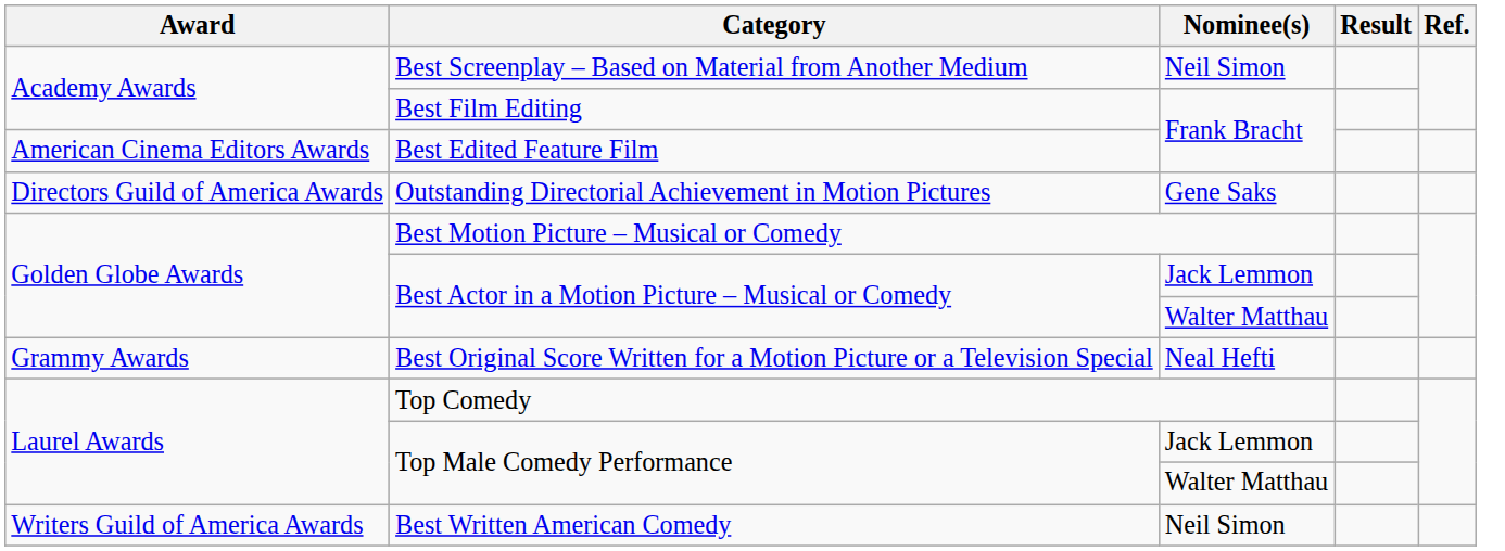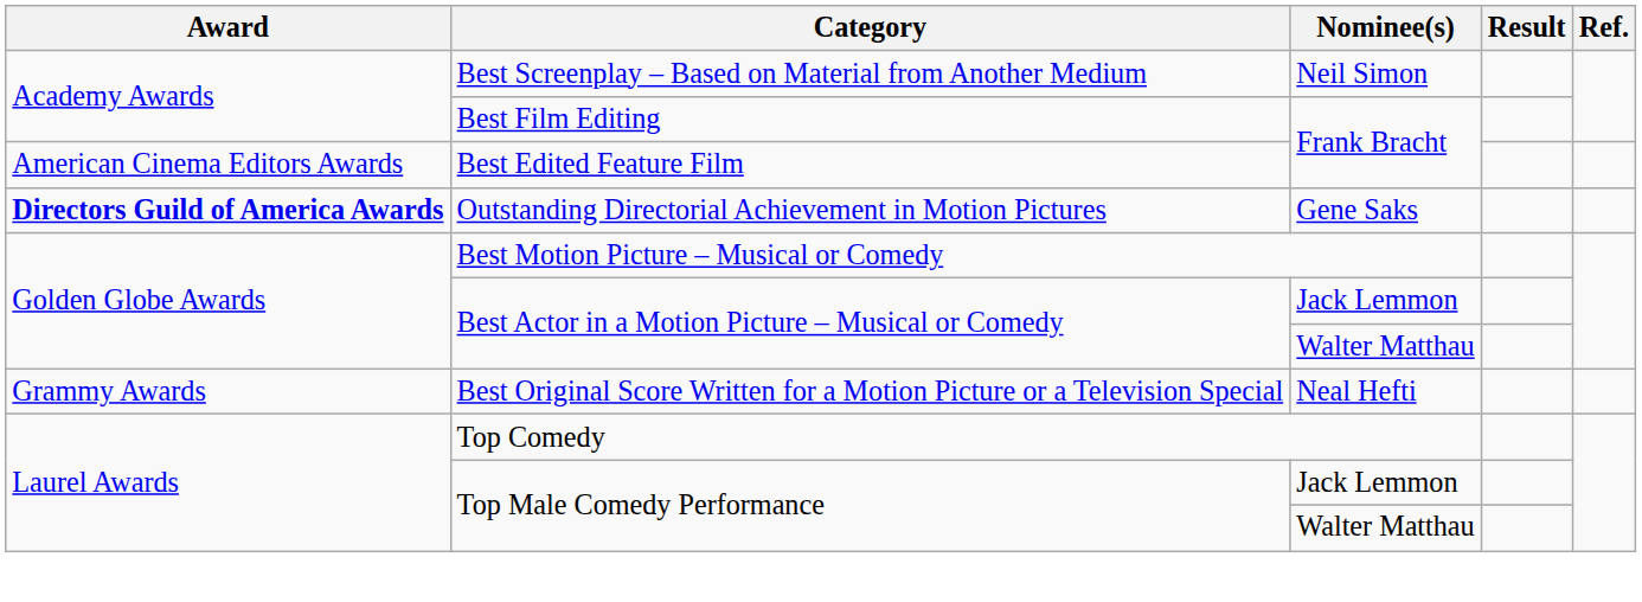 <table class="wikitable plainrowheaders">
 <tr>
 <th>Award</th>
 <th>Category</th>
 <th>Nominee(s)</th>
 <th>Result</th>
 <th>Ref.</th>
 </tr>
 <tr>
 <td rowspan="2"><a href='#'>Academy Awards</a></td>
 <td><a href='#'>Best Screenplay – Based on Material from Another Medium</a></td>
 <td><a href='#'>Neil Simon</a></td>
 <td></td>
 <td align="center" rowspan="2"></td>
 </tr>
 <tr>
 <td><a href='#'>Best Film Editing</a></td>
 <td rowspan="2"><a href='#'>Frank Bracht</a></td>
 <td></td>
 </tr>
 <tr>
 <td><a href='#'>American Cinema Editors Awards</a></td>
 <td><a href='#'>Best Edited Feature Film</a></td>
 <td></td>
 <td align="center"></td>
 </tr>
 <tr>
-<td><a href='#'>Directors Guild of America Awards</a></td>
+<td><strong><a href='#'>Directors Guild of America Awards</a></strong></td>
 <td><a href='#'>Outstanding Directorial Achievement in Motion Pictures</a></td>
 <td><a href='#'>Gene Saks</a></td>
 <td></td>
 <td align="center"></td>
 </tr>
 <tr>
 <td rowspan="3"><a href='#'>Golden Globe Awards</a></td>
 <td colspan="2"><a href='#'>Best Motion Picture – Musical or Comedy</a></td>
 <td></td>
 <td align="center" rowspan="3"></td>
 </tr>
 <tr>
 <td rowspan="2"><a href='#'>Best Actor in a Motion Picture – Musical or Comedy</a></td>
 <td><a href='#'>Jack Lemmon</a></td>
 <td></td>
 </tr>
 <tr>
 <td><a href='#'>Walter Matthau</a></td>
 <td></td>
 </tr>
 <tr>
 <td><a href='#'>Grammy Awards</a></td>
 <td><a href='#'>Best Original Score Written for a Motion Picture or a Television Special</a></td>
 <td><a href='#'>Neal Hefti</a></td>
 <td></td>
 <td align="center"></td>
 </tr>
 <tr>
 <td rowspan="3"><a href='#'>Laurel Awards</a></td>
 <td colspan="2">Top Comedy</td>
 <td></td>
 <td align="center" rowspan="3"></td>
 </tr>
 <tr>
 <td rowspan="2">Top Male Comedy Performance</td>
 <td>Jack Lemmon</td>
 <td></td>
 </tr>
 <tr>
 <td>Walter Matthau</td>
 <td></td>
 </tr>
-<tr>
-<td><a href='#'>Writers Guild of America Awards</a></td>
-<td><a href='#'>Best Written American Comedy</a></td>
-<td>Neil Simon</td>
-<td></td>
-<td align="center"></td>
-</tr>
 </table>
